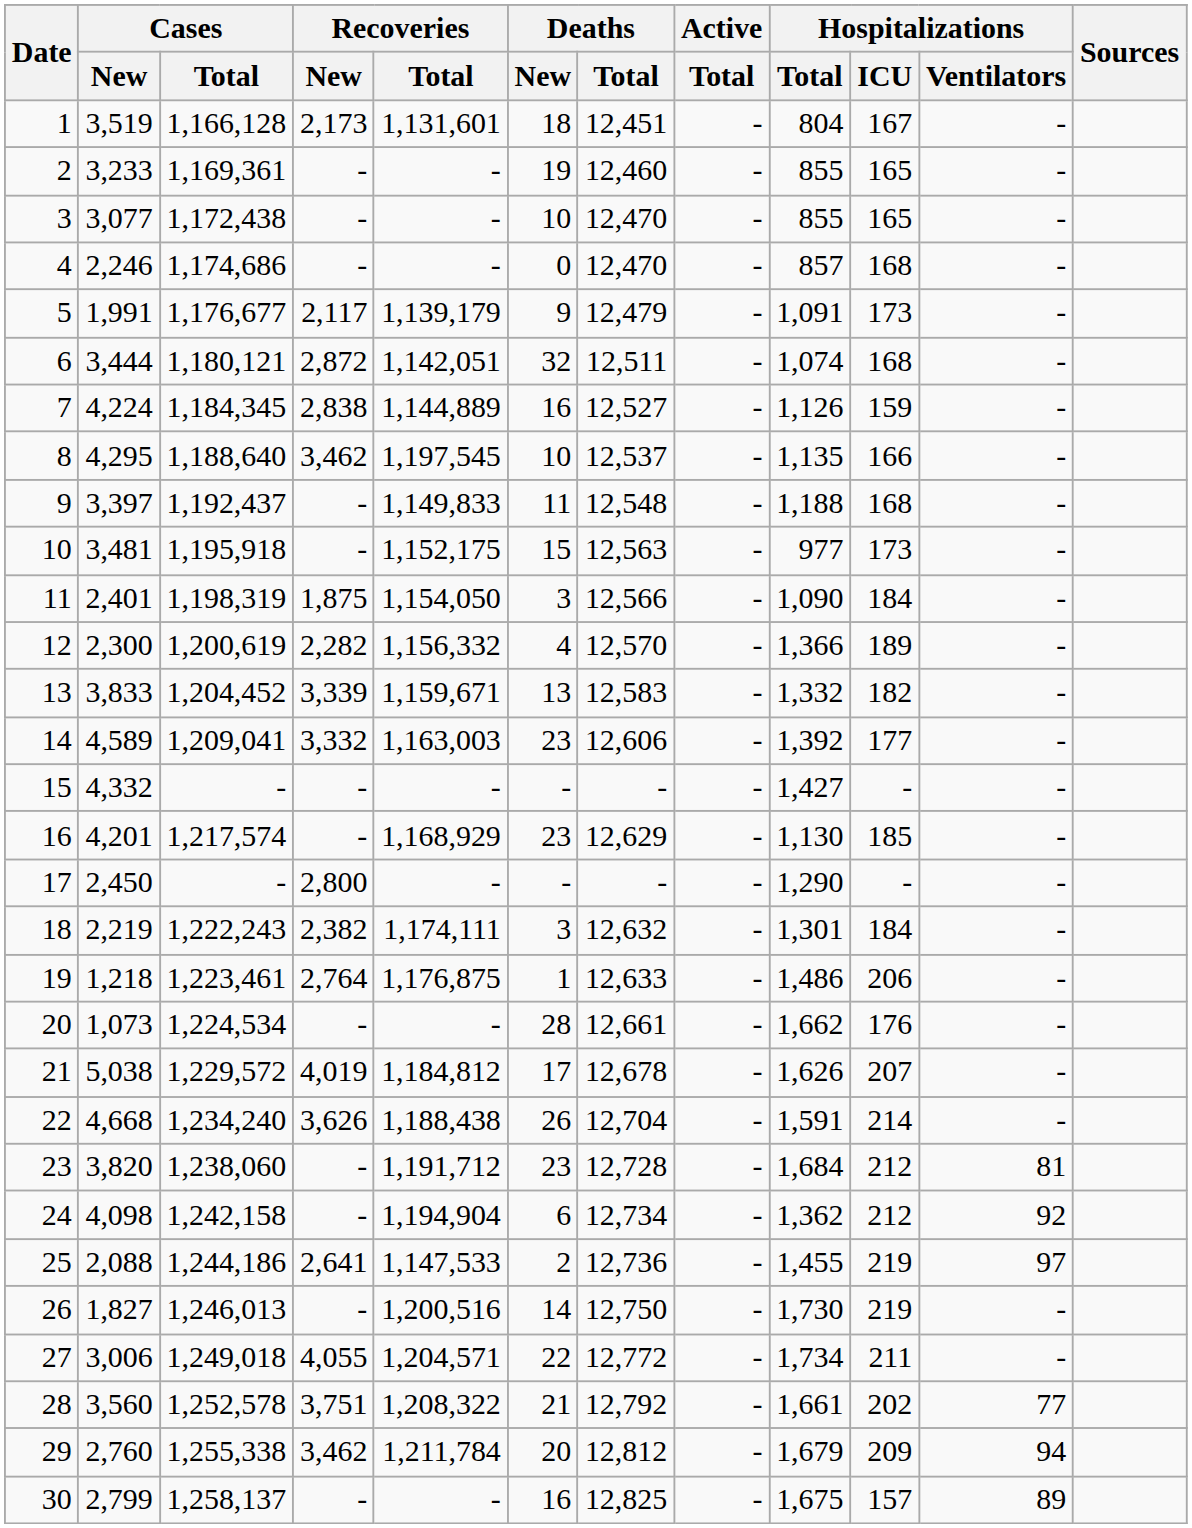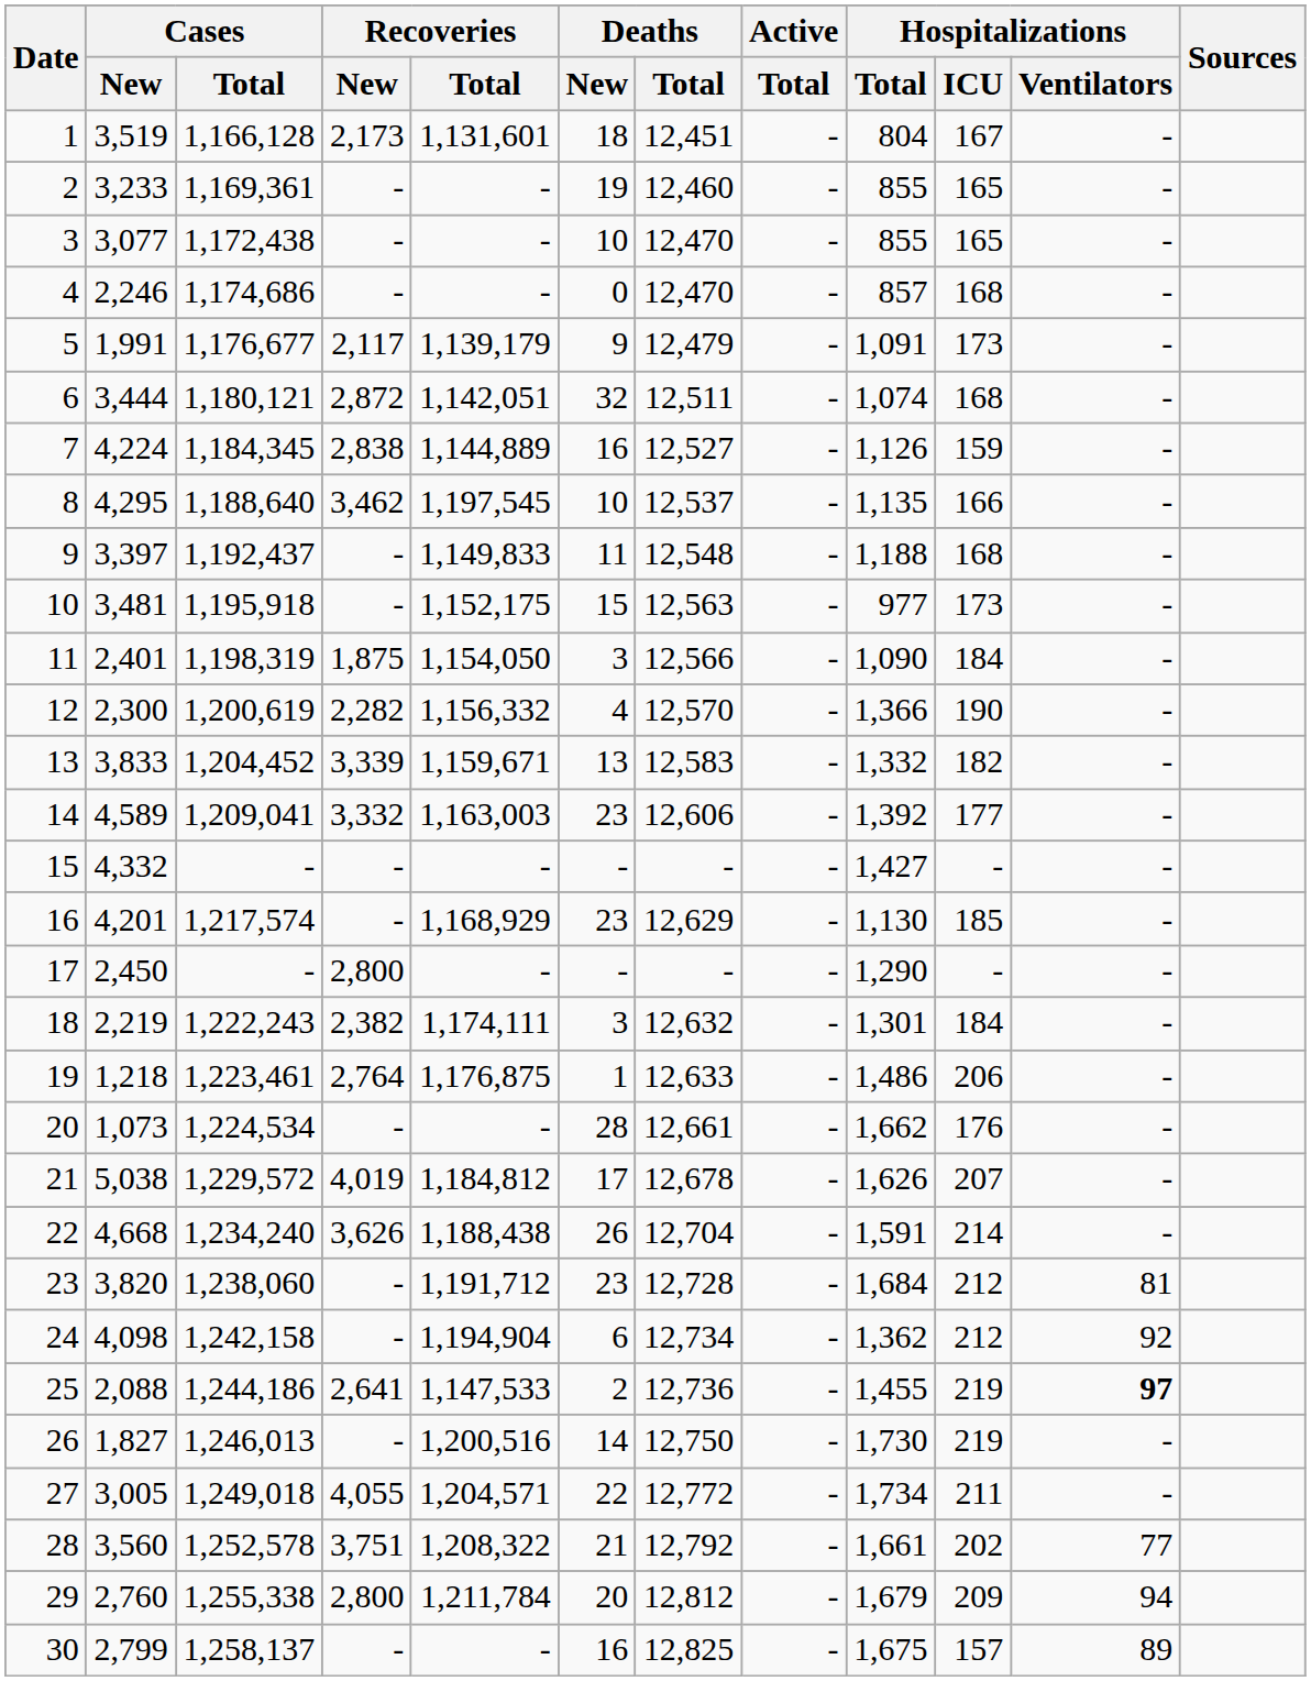 <table class="wikitable sortable mw-collapsible mw-collapsed sticky-header-multi sort-under" style="text-align:right;">
 <tr>
 <th rowspan=2>Date</th>
 <th colspan=2>Cases</th>
 <th colspan=2>Recoveries</th>
 <th colspan=2>Deaths</th>
 <th colspan=1>Active</th>
 <th colspan=3>Hospitalizations</th>
 <th rowspan=2 class="unsortable">Sources</th>
 </tr>
 <tr>
 <th>New</th>
 <th>Total</th>
 <th>New</th>
 <th>Total</th>
 <th>New</th>
 <th>Total</th>
 <th>Total</th>
 <th>Total</th>
 <th>ICU</th>
 <th>Ventilators</th>
 </tr>
 <tr>
 <td>1</td>
 <td>3,519</td>
 <td>1,166,128</td>
 <td>2,173</td>
 <td>1,131,601</td>
 <td>18</td>
 <td>12,451</td>
 <td>-</td>
 <td>804</td>
 <td>167</td>
 <td>-</td>
 <td></td>
 </tr>
 <tr>
 <td>2</td>
 <td>3,233</td>
 <td>1,169,361</td>
 <td>-</td>
 <td>-</td>
 <td>19</td>
 <td>12,460</td>
 <td>-</td>
 <td>855</td>
 <td>165</td>
 <td>-</td>
 <td></td>
 </tr>
 <tr>
 <td>3</td>
 <td>3,077</td>
 <td>1,172,438</td>
 <td>-</td>
 <td>-</td>
 <td>10</td>
 <td>12,470</td>
 <td>-</td>
 <td>855</td>
 <td>165</td>
 <td>-</td>
 <td></td>
 </tr>
 <tr>
 <td>4</td>
 <td>2,246</td>
 <td>1,174,686</td>
 <td>-</td>
 <td>-</td>
 <td>0</td>
 <td>12,470</td>
 <td>-</td>
 <td>857</td>
 <td>168</td>
 <td>-</td>
 <td></td>
 </tr>
 <tr>
 <td>5</td>
 <td>1,991</td>
 <td>1,176,677</td>
 <td>2,117</td>
 <td>1,139,179</td>
 <td>9</td>
 <td>12,479</td>
 <td>-</td>
 <td>1,091</td>
 <td>173</td>
 <td>-</td>
 <td></td>
 </tr>
 <tr>
 <td>6</td>
 <td>3,444</td>
 <td>1,180,121</td>
 <td>2,872</td>
 <td>1,142,051</td>
 <td>32</td>
 <td>12,511</td>
 <td>-</td>
 <td>1,074</td>
 <td>168</td>
 <td>-</td>
 <td></td>
 </tr>
 <tr>
 <td>7</td>
 <td>4,224</td>
 <td>1,184,345</td>
 <td>2,838</td>
 <td>1,144,889</td>
 <td>16</td>
 <td>12,527</td>
 <td>-</td>
 <td>1,126</td>
 <td>159</td>
 <td>-</td>
 <td></td>
 </tr>
 <tr>
 <td>8</td>
 <td>4,295</td>
 <td>1,188,640</td>
 <td>3,462</td>
 <td>1,197,545</td>
 <td>10</td>
 <td>12,537</td>
 <td>-</td>
 <td>1,135</td>
 <td>166</td>
 <td>-</td>
 <td></td>
 </tr>
 <tr>
 <td>9</td>
 <td>3,397</td>
 <td>1,192,437</td>
 <td>-</td>
 <td>1,149,833</td>
 <td>11</td>
 <td>12,548</td>
 <td>-</td>
 <td>1,188</td>
 <td>168</td>
 <td>-</td>
 <td></td>
 </tr>
 <tr>
 <td>10</td>
 <td>3,481</td>
 <td>1,195,918</td>
 <td>-</td>
 <td>1,152,175</td>
 <td>15</td>
 <td>12,563</td>
 <td>-</td>
 <td>977</td>
 <td>173</td>
 <td>-</td>
 <td></td>
 </tr>
 <tr>
 <td>11</td>
 <td>2,401</td>
 <td>1,198,319</td>
 <td>1,875</td>
 <td>1,154,050</td>
 <td>3</td>
 <td>12,566</td>
 <td>-</td>
 <td>1,090</td>
 <td>184</td>
 <td>-</td>
 <td></td>
 </tr>
 <tr>
 <td>12</td>
 <td>2,300</td>
 <td>1,200,619</td>
 <td>2,282</td>
 <td>1,156,332</td>
 <td>4</td>
 <td>12,570</td>
 <td>-</td>
 <td>1,366</td>
-<td>189</td>
+<td>190</td>
 <td>-</td>
 <td></td>
 </tr>
 <tr>
 <td>13</td>
 <td>3,833</td>
 <td>1,204,452</td>
 <td>3,339</td>
 <td>1,159,671</td>
 <td>13</td>
 <td>12,583</td>
 <td>-</td>
 <td>1,332</td>
 <td>182</td>
 <td>-</td>
 <td></td>
 </tr>
 <tr>
 <td>14</td>
 <td>4,589</td>
 <td>1,209,041</td>
 <td>3,332</td>
 <td>1,163,003</td>
 <td>23</td>
 <td>12,606</td>
 <td>-</td>
 <td>1,392</td>
 <td>177</td>
 <td>-</td>
 <td></td>
 </tr>
 <tr>
 <td>15</td>
 <td>4,332</td>
 <td>-</td>
 <td>-</td>
 <td>-</td>
 <td>-</td>
 <td>-</td>
 <td>-</td>
 <td>1,427</td>
 <td>-</td>
 <td>-</td>
 <td></td>
 </tr>
 <tr>
 <td>16</td>
 <td>4,201</td>
 <td>1,217,574</td>
 <td>-</td>
 <td>1,168,929</td>
 <td>23</td>
 <td>12,629</td>
 <td>-</td>
 <td>1,130</td>
 <td>185</td>
 <td>-</td>
 <td></td>
 </tr>
 <tr>
 <td>17</td>
 <td>2,450</td>
 <td>-</td>
 <td>2,800</td>
 <td>-</td>
 <td>-</td>
 <td>-</td>
 <td>-</td>
 <td>1,290</td>
 <td>-</td>
 <td>-</td>
 <td></td>
 </tr>
 <tr>
 <td>18</td>
 <td>2,219</td>
 <td>1,222,243</td>
 <td>2,382</td>
 <td>1,174,111</td>
 <td>3</td>
 <td>12,632</td>
 <td>-</td>
 <td>1,301</td>
 <td>184</td>
 <td>-</td>
 <td></td>
 </tr>
 <tr>
 <td>19</td>
 <td>1,218</td>
 <td>1,223,461</td>
 <td>2,764</td>
 <td>1,176,875</td>
 <td>1</td>
 <td>12,633</td>
 <td>-</td>
 <td>1,486</td>
 <td>206</td>
 <td>-</td>
 <td></td>
 </tr>
 <tr>
 <td>20</td>
 <td>1,073</td>
 <td>1,224,534</td>
 <td>-</td>
 <td>-</td>
 <td>28</td>
 <td>12,661</td>
 <td>-</td>
 <td>1,662</td>
 <td>176</td>
 <td>-</td>
 <td></td>
 </tr>
 <tr>
 <td>21</td>
 <td>5,038</td>
 <td>1,229,572</td>
 <td>4,019</td>
 <td>1,184,812</td>
 <td>17</td>
 <td>12,678</td>
 <td>-</td>
 <td>1,626</td>
 <td>207</td>
 <td>-</td>
 <td></td>
 </tr>
 <tr>
 <td>22</td>
 <td>4,668</td>
 <td>1,234,240</td>
 <td>3,626</td>
 <td>1,188,438</td>
 <td>26</td>
 <td>12,704</td>
 <td>-</td>
 <td>1,591</td>
 <td>214</td>
 <td>-</td>
 <td></td>
 </tr>
 <tr>
 <td>23</td>
 <td>3,820</td>
 <td>1,238,060</td>
 <td>-</td>
 <td>1,191,712</td>
 <td>23</td>
 <td>12,728</td>
 <td>-</td>
 <td>1,684</td>
 <td>212</td>
 <td>81</td>
 <td></td>
 </tr>
 <tr>
 <td>24</td>
 <td>4,098</td>
 <td>1,242,158</td>
 <td>-</td>
 <td>1,194,904</td>
 <td>6</td>
 <td>12,734</td>
 <td>-</td>
 <td>1,362</td>
 <td>212</td>
 <td>92</td>
 <td></td>
 </tr>
 <tr>
 <td>25</td>
 <td>2,088</td>
 <td>1,244,186</td>
 <td>2,641</td>
 <td>1,147,533</td>
 <td>2</td>
 <td>12,736</td>
 <td>-</td>
 <td>1,455</td>
 <td>219</td>
-<td>97</td>
+<td><strong>97</strong></td>
 <td></td>
 </tr>
 <tr>
 <td>26</td>
 <td>1,827</td>
 <td>1,246,013</td>
 <td>-</td>
 <td>1,200,516</td>
 <td>14</td>
 <td>12,750</td>
 <td>-</td>
 <td>1,730</td>
 <td>219</td>
 <td>-</td>
 <td></td>
 </tr>
 <tr>
 <td>27</td>
-<td>3,006</td>
+<td>3,005</td>
 <td>1,249,018</td>
 <td>4,055</td>
 <td>1,204,571</td>
 <td>22</td>
 <td>12,772</td>
 <td>-</td>
 <td>1,734</td>
 <td>211</td>
 <td>-</td>
 <td></td>
 </tr>
 <tr>
 <td>28</td>
 <td>3,560</td>
 <td>1,252,578</td>
 <td>3,751</td>
 <td>1,208,322</td>
 <td>21</td>
 <td>12,792</td>
 <td>-</td>
 <td>1,661</td>
 <td>202</td>
 <td>77</td>
 <td></td>
 </tr>
 <tr>
 <td>29</td>
 <td>2,760</td>
 <td>1,255,338</td>
-<td>3,462</td>
+<td>2,800</td>
 <td>1,211,784</td>
 <td>20</td>
 <td>12,812</td>
 <td>-</td>
 <td>1,679</td>
 <td>209</td>
 <td>94</td>
 <td></td>
 </tr>
 <tr>
 <td>30</td>
 <td>2,799</td>
 <td>1,258,137</td>
 <td>-</td>
 <td>-</td>
 <td>16</td>
 <td>12,825</td>
 <td>-</td>
 <td>1,675</td>
 <td>157</td>
 <td>89</td>
 <td></td>
 </tr>
 </table>
